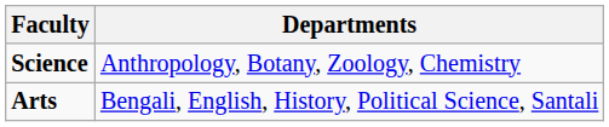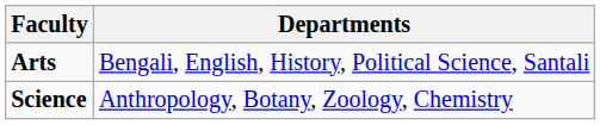 <table class="wikitable sortable">
 <tr>
 <th>Faculty</th>
 <th>Departments</th>
 </tr>
 <tr>
+<td><strong>Arts</strong></td>
+<td><a href='#'>Bengali</a>, <a href='#'>English</a>, <a href='#'>History</a>, <a href='#'>Political Science</a>, <a href='#'>Santali</a></td>
+</tr>
+<tr>
 <td><strong>Science</strong></td>
 <td><a href='#'>Anthropology</a>, <a href='#'>Botany</a>, <a href='#'>Zoology</a>, <a href='#'>Chemistry</a></td>
 </tr>
-<tr>
-<td><strong>Arts</strong></td>
-<td><a href='#'>Bengali</a>, <a href='#'>English</a>, <a href='#'>History</a>, <a href='#'>Political Science</a>, <a href='#'>Santali</a></td>
-</tr>
 </table>
